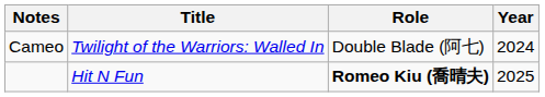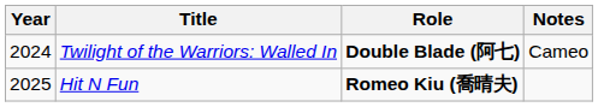 <table class="wikitable">
 <tr>
-<th>Notes</th>
+<th>Year</th>
 <th>Title</th>
 <th>Role</th>
-<th>Year</th>
+<th>Notes</th>
 </tr>
 <tr>
+<td>2024</td>
+<td><em><a href='#'>Twilight of the Warriors: Walled In</a></em></td>
+<td><strong>Double Blade (阿七)</strong></td>
 <td>Cameo</td>
-<td><em><a href='#'>Twilight of the Warriors: Walled In</a></em></td>
-<td>Double Blade (阿七)</td>
-<td>2024</td>
 </tr>
 <tr>
-<td></td>
+<td>2025</td>
 <td><em><a href='#'>Hit N Fun</a></em></td>
 <td><strong>Romeo Kiu (喬晴夫)</strong></td>
-<td>2025</td>
+<td></td>
 </tr>
 </table>
